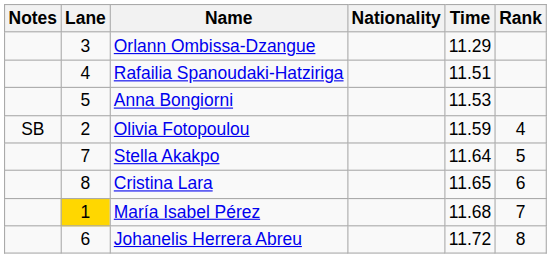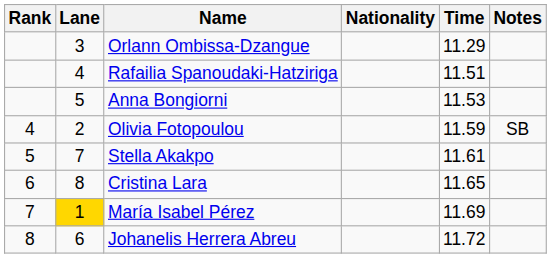 <table class="wikitable sortable" style="text-align:center">
 <tr>
-<th>Notes</th>
+<th>Rank</th>
 <th>Lane</th>
 <th>Name</th>
 <th>Nationality</th>
 <th>Time</th>
-<th>Rank</th>
+<th>Notes</th>
 </tr>
 <tr>
 <td></td>
 <td>3</td>
 <td align=left><a href='#'>Orlann Ombissa-Dzangue</a></td>
 <td align=left></td>
 <td>11.29</td>
 <td></td>
 </tr>
 <tr>
 <td></td>
 <td>4</td>
 <td align=left><a href='#'>Rafailia Spanoudaki-Hatziriga</a></td>
 <td align=left></td>
 <td>11.51</td>
 <td></td>
 </tr>
 <tr>
 <td></td>
 <td>5</td>
 <td align=left><a href='#'>Anna Bongiorni</a></td>
 <td align=left></td>
 <td>11.53</td>
 <td></td>
 </tr>
 <tr>
-<td>SB</td>
+<td>4</td>
 <td>2</td>
 <td align=left><a href='#'>Olivia Fotopoulou</a></td>
 <td align=left></td>
 <td>11.59</td>
-<td>4</td>
+<td>SB</td>
 </tr>
 <tr>
-<td></td>
+<td>5</td>
 <td>7</td>
 <td align=left><a href='#'>Stella Akakpo</a></td>
 <td align=left></td>
-<td>11.64</td>
-<td>5</td>
+<td>11.61</td>
+<td></td>
 </tr>
 <tr>
-<td></td>
+<td>6</td>
 <td>8</td>
 <td align=left><a href='#'>Cristina Lara</a></td>
 <td align=left></td>
 <td>11.65</td>
-<td>6</td>
+<td></td>
 </tr>
 <tr>
-<td></td>
+<td>7</td>
 <td style="background: gold;">1</td>
 <td align=left><a href='#'>María Isabel Pérez</a></td>
 <td align=left></td>
-<td>11.68</td>
-<td>7</td>
+<td>11.69</td>
+<td></td>
 </tr>
 <tr>
-<td></td>
+<td>8</td>
 <td>6</td>
 <td align=left><a href='#'>Johanelis Herrera Abreu</a></td>
 <td align=left></td>
 <td>11.72</td>
-<td>8</td>
+<td></td>
 </tr>
 </table>
